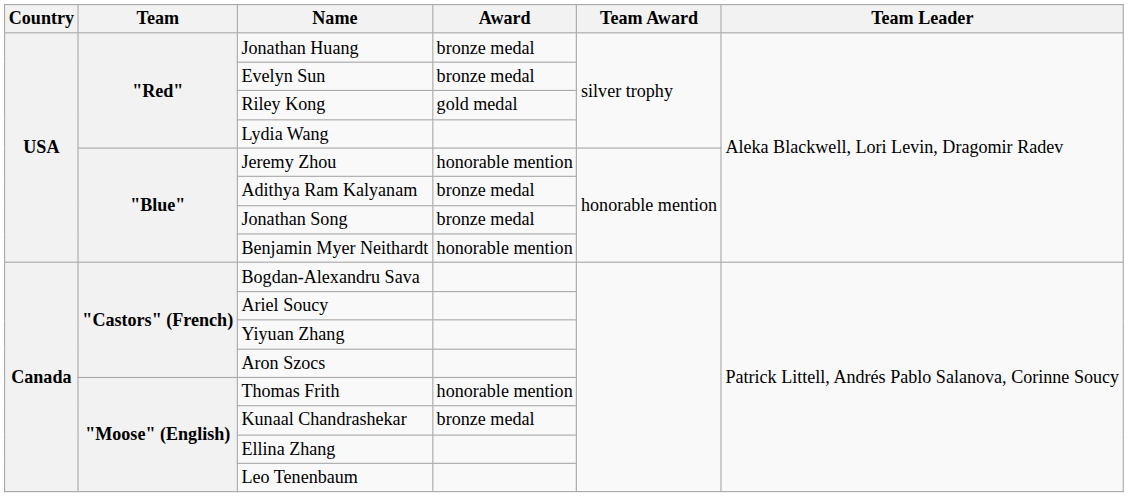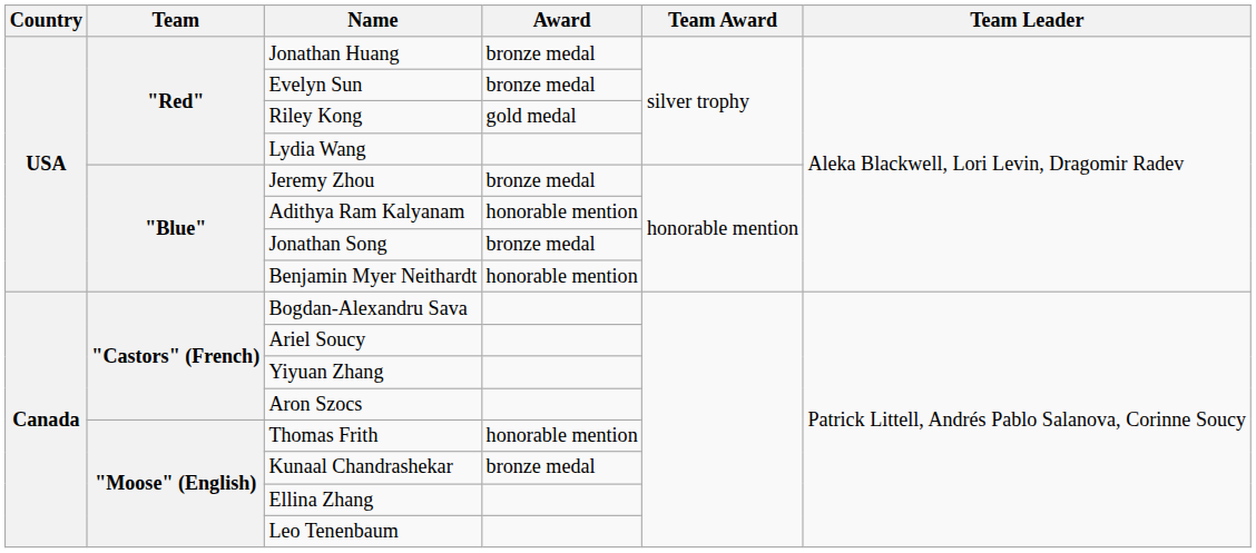 <table class="wikitable">
 <tr>
 <th>Country</th>
 <th>Team</th>
 <th>Name</th>
 <th>Award</th>
 <th>Team Award</th>
 <th>Team Leader</th>
 </tr>
 <tr>
 <th rowspan="8"><strong>USA</strong></th>
 <th rowspan="4">"Red"</th>
 <td>Jonathan Huang</td>
 <td>bronze medal</td>
 <td rowspan="4">silver trophy</td>
 <td rowspan="8">Aleka Blackwell, Lori Levin, Dragomir Radev</td>
 </tr>
 <tr>
 <td>Evelyn Sun</td>
 <td>bronze medal</td>
 </tr>
 <tr>
 <td>Riley Kong</td>
 <td>gold medal</td>
 </tr>
 <tr>
 <td>Lydia Wang</td>
 <td></td>
 </tr>
 <tr>
 <th rowspan="4">"Blue"</th>
 <td>Jeremy Zhou</td>
-<td>honorable mention</td>
+<td>bronze medal</td>
 <td rowspan="4">honorable mention</td>
 </tr>
 <tr>
 <td>Adithya Ram Kalyanam</td>
-<td>bronze medal</td>
+<td>honorable mention</td>
 </tr>
 <tr>
 <td>Jonathan Song</td>
 <td>bronze medal</td>
 </tr>
 <tr>
 <td>Benjamin Myer Neithardt</td>
 <td>honorable mention</td>
 </tr>
 <tr>
 <th rowspan="8">Canada</th>
 <th rowspan="4">"Castors" (French)</th>
 <td>Bogdan-Alexandru Sava</td>
 <td></td>
 <td rowspan="8"></td>
 <td rowspan="8">Patrick Littell, Andrés Pablo Salanova, Corinne Soucy</td>
 </tr>
 <tr>
 <td>Ariel Soucy</td>
 <td></td>
 </tr>
 <tr>
 <td>Yiyuan Zhang</td>
 <td></td>
 </tr>
 <tr>
 <td>Aron Szocs</td>
 <td></td>
 </tr>
 <tr>
 <th rowspan="4">"Moose" (English)</th>
 <td>Thomas Frith</td>
 <td>honorable mention</td>
 </tr>
 <tr>
 <td>Kunaal Chandrashekar</td>
 <td>bronze medal</td>
 </tr>
 <tr>
 <td>Ellina Zhang</td>
 <td></td>
 </tr>
 <tr>
 <td>Leo Tenenbaum</td>
 <td></td>
 </tr>
 </table>
